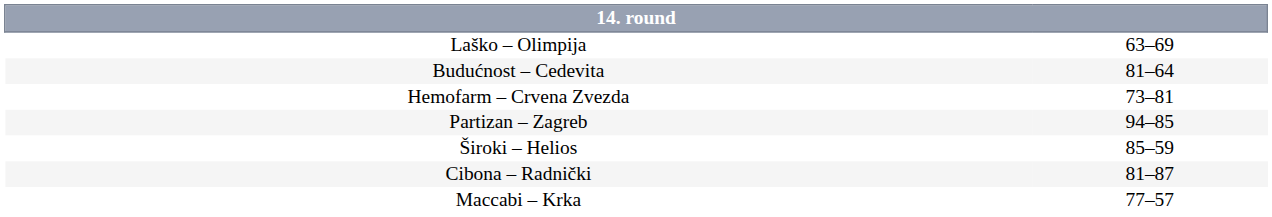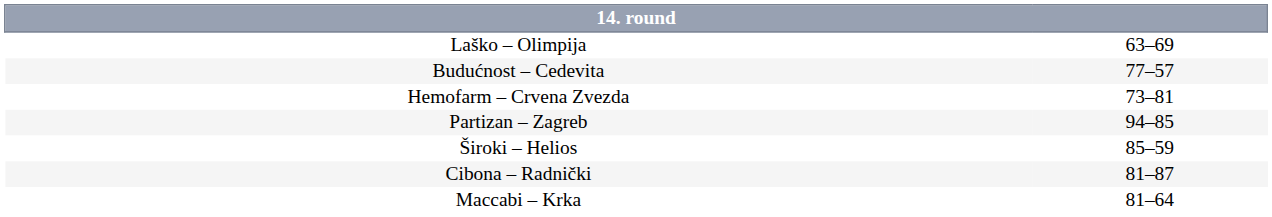 <table border=0 cellspacing=0 cellpadding=1em style="font-size: 85%; border-collapse: collapse;" width=100%>
 <tr>
 <td colspan=5 bgcolor=#98A1B2 style="border:1px solid #7A8392; text-align:center; color:#FFFFFF;"><strong>14. round</strong></td>
 </tr>
 <tr style="text-align:center; background:#FFFFFF">
 <td>Laško – Olimpija</td>
 <td>63–69</td>
 </tr>
 <tr align=center bgcolor=#f5f5f5>
 <td>Budućnost – Cedevita</td>
-<td>81–64</td>
+<td>77–57</td>
 </tr>
 <tr style="text-align:center; background:#FFFFFF">
 <td>Hemofarm – Crvena Zvezda</td>
 <td>73–81</td>
 </tr>
 <tr align=center bgcolor=#f5f5f5>
 <td>Partizan – Zagreb</td>
 <td>94–85</td>
 </tr>
 <tr style="text-align:center; background:#FFFFFF">
 <td>Široki – Helios</td>
 <td>85–59</td>
 </tr>
 <tr align=center bgcolor=#f5f5f5>
 <td>Cibona – Radnički</td>
 <td>81–87</td>
 </tr>
 <tr style="text-align:center; background:#FFFFFF">
 <td>Maccabi – Krka</td>
-<td>77–57</td>
+<td>81–64</td>
 </tr>
 </table>
